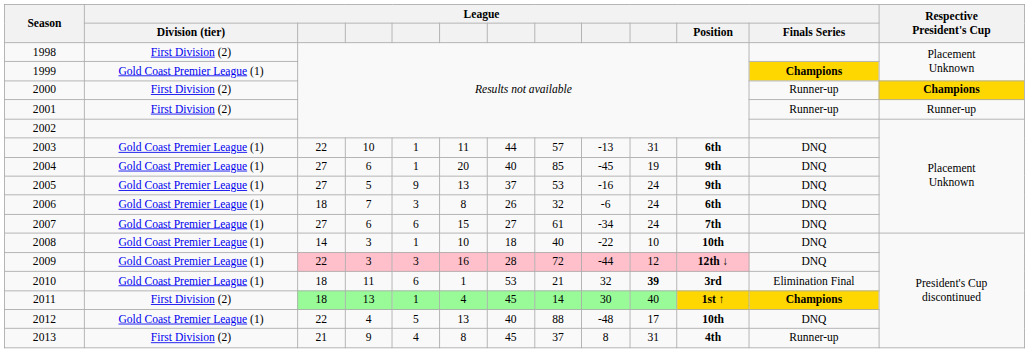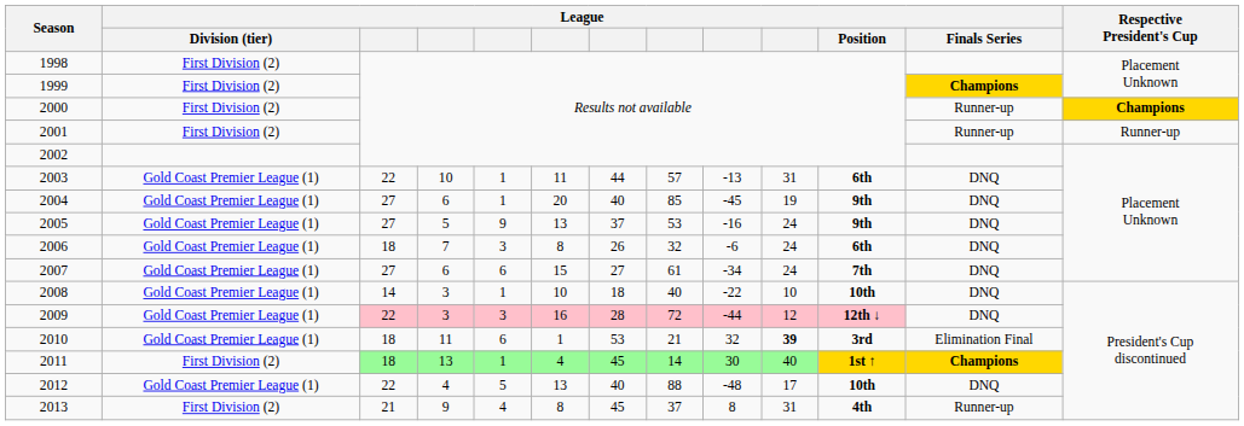 <table class="wikitable" style="text-align:center; font-size:85%;width:95%; text-align:center">
 <tr>
 <th rowspan="2" width="3%">Season</th>
 <th colspan="11" rowspan="1" width="28%">League</th>
 <th rowspan="2" width="6%">Respective<br>President's Cup</th>
 </tr>
 <tr>
 <th width="9%">Division (tier)</th>
 <th width="2%"></th>
 <th width="2%"></th>
 <th width="2%"></th>
 <th width="2%"></th>
 <th width="2%"></th>
 <th width="2%"></th>
 <th width="2%"></th>
 <th width="2%"></th>
 <th width="2%">Position</th>
 <th width="5%">Finals Series</th>
 </tr>
 <tr>
 <td>1998</td>
 <td><a href='#'>First Division</a> (2)</td>
 <td colspan="9" rowspan="5"><em>Results not available</em></td>
 <td></td>
 <td rowspan="2">Placement<br>Unknown</td>
 </tr>
 <tr>
 <td>1999</td>
-<td><a href='#'>Gold Coast Premier League</a> (1)</td>
+<td><a href='#'>First Division</a> (2)</td>
 <td style="background:Gold;"><strong>Champions</strong></td>
 </tr>
 <tr>
 <td>2000</td>
 <td><a href='#'>First Division</a> (2)</td>
 <td>Runner-up</td>
 <td style="background:Gold;"><strong>Champions</strong></td>
 </tr>
 <tr>
 <td>2001</td>
 <td><a href='#'>First Division</a> (2)</td>
 <td>Runner-up</td>
 <td>Runner-up</td>
 </tr>
 <tr>
 <td>2002</td>
 <td></td>
 <td></td>
 <td rowspan="6">Placement<br>Unknown</td>
 </tr>
 <tr>
 <td>2003</td>
 <td><a href='#'>Gold Coast Premier League</a> (1)</td>
 <td>22</td>
 <td>10</td>
 <td>1</td>
 <td>11</td>
 <td>44</td>
 <td>57</td>
 <td>-13</td>
 <td>31</td>
 <td><strong>6th</strong></td>
 <td>DNQ</td>
 </tr>
 <tr>
 <td>2004</td>
 <td><a href='#'>Gold Coast Premier League</a> (1)</td>
 <td>27</td>
 <td>6</td>
 <td>1</td>
 <td>20</td>
 <td>40</td>
 <td>85</td>
 <td>-45</td>
 <td>19</td>
 <td><strong>9th</strong></td>
 <td>DNQ</td>
 </tr>
 <tr>
 <td>2005</td>
 <td><a href='#'>Gold Coast Premier League</a> (1)</td>
 <td>27</td>
 <td>5</td>
 <td>9</td>
 <td>13</td>
 <td>37</td>
 <td>53</td>
 <td>-16</td>
 <td>24</td>
 <td><strong>9th</strong></td>
 <td>DNQ</td>
 </tr>
 <tr>
 <td>2006</td>
 <td><a href='#'>Gold Coast Premier League</a> (1)</td>
 <td>18</td>
 <td>7</td>
 <td>3</td>
 <td>8</td>
 <td>26</td>
 <td>32</td>
 <td>-6</td>
 <td>24</td>
 <td><strong>6th</strong></td>
 <td>DNQ</td>
 </tr>
 <tr>
 <td>2007</td>
 <td><a href='#'>Gold Coast Premier League</a> (1)</td>
 <td>27</td>
 <td>6</td>
 <td>6</td>
 <td>15</td>
 <td>27</td>
 <td>61</td>
 <td>-34</td>
 <td>24</td>
 <td><strong>7th</strong></td>
 <td>DNQ</td>
 </tr>
 <tr>
 <td>2008</td>
 <td><a href='#'>Gold Coast Premier League</a> (1)</td>
 <td>14</td>
 <td>3</td>
 <td>1</td>
 <td>10</td>
 <td>18</td>
 <td>40</td>
 <td>-22</td>
 <td>10</td>
 <td><strong>10th</strong></td>
 <td>DNQ</td>
 <td rowspan="6">President's Cup<br>discontinued</td>
 </tr>
 <tr>
 <td>2009</td>
 <td><a href='#'>Gold Coast Premier League</a> (1)</td>
 <td style="background:Pink;">22</td>
 <td style="background:Pink;">3</td>
 <td style="background:Pink;">3</td>
 <td style="background:Pink;">16</td>
 <td style="background:Pink;">28</td>
 <td style="background:Pink;">72</td>
 <td style="background:Pink;">-44</td>
 <td style="background:Pink;">12</td>
 <td style="background:Pink;"><strong>12th ↓</strong></td>
 <td>DNQ</td>
 </tr>
 <tr>
 <td>2010</td>
 <td><a href='#'>Gold Coast Premier League</a> (1)</td>
 <td>18</td>
 <td>11</td>
 <td>6</td>
 <td>1</td>
 <td>53</td>
 <td>21</td>
 <td>32</td>
 <td><strong>39</strong></td>
 <td><strong>3rd</strong></td>
 <td>Elimination Final</td>
 </tr>
 <tr>
 <td>2011</td>
 <td><a href='#'>First Division</a> (2)</td>
 <td style="background:PaleGreen;">18</td>
 <td style="background:PaleGreen;">13</td>
 <td style="background:PaleGreen;">1</td>
 <td style="background:PaleGreen;">4</td>
 <td style="background:PaleGreen;">45</td>
 <td style="background:PaleGreen;">14</td>
 <td style="background:PaleGreen;">30</td>
 <td style="background:PaleGreen;">40</td>
 <td style="background:Gold;"><strong>1st ↑</strong></td>
 <td style="background:Gold;"><strong>Champions</strong></td>
 </tr>
 <tr>
 <td>2012</td>
 <td><a href='#'>Gold Coast Premier League</a> (1)</td>
 <td>22</td>
 <td>4</td>
 <td>5</td>
 <td>13</td>
 <td>40</td>
 <td>88</td>
 <td>-48</td>
 <td>17</td>
 <td><strong>10th</strong></td>
 <td>DNQ</td>
 </tr>
 <tr>
 <td>2013</td>
 <td><a href='#'>First Division</a> (2)</td>
 <td>21</td>
 <td>9</td>
 <td>4</td>
 <td>8</td>
 <td>45</td>
 <td>37</td>
 <td>8</td>
 <td>31</td>
 <td><strong>4th</strong></td>
 <td>Runner-up</td>
 </tr>
 </table>
